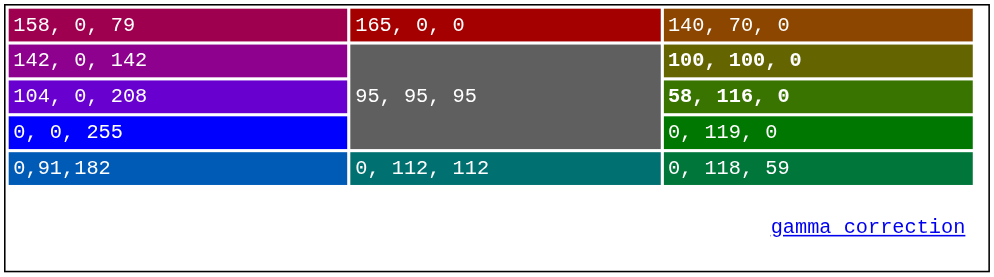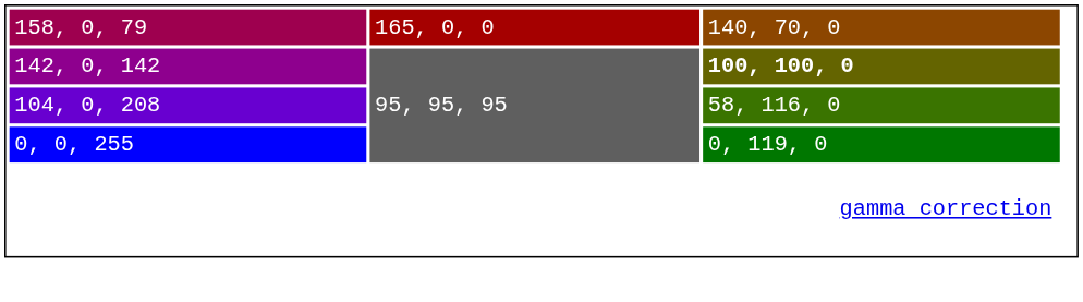 <table class="floatright" cellpadding="3" style="border: 1px solid black; color: #ffffff; max-width: 50%;">
 <tr>
 <td style="background-color:#9e004f">158, 0, 79</td>
 <td style="background-color:#a50000">165, 0, 0</td>
 <td style="background-color:#8c4600">140, 70, 0</td>
 <td></td>
 </tr>
 <tr>
 <td style="background-color:#8e008e">142, 0, 142</td>
 <td style="background-color:#5f5f5f" rowspan="3">95, 95, 95</td>
 <td style="background-color:#646400"><strong>100, 100, 0</strong></td>
 <td></td>
 </tr>
 <tr>
 <td style="background-color:#6800d0">104, 0, 208</td>
-<td style="background-color:#3a7400"><strong>58, 116, 0</strong></td>
+<td style="background-color:#3a7400">58, 116, 0</td>
 <td></td>
 </tr>
 <tr>
 <td style="background-color:#0000ff">0, 0, 255</td>
 <td style="background-color:#007700">0, 119, 0</td>
 <td></td>
 </tr>
 <tr>
-<td style="background-color:#005bb6">0,91,182</td>
-<td style="background-color:#007070">0, 112, 112</td>
-<td style="background-color:#00763b">0, 118, 59</td>
-<td></td>
-</tr>
-<tr>
 <td colspan="3" style="text-align: center;"><span> RGB values of example colors with the same relative luminance as the darkest primary color (blue) using original <strong>NTSC (1953)</strong> primaries for <a href='#'>gamma correction</a> equal to 2.2. </span></td>
 </tr>
 </table>
